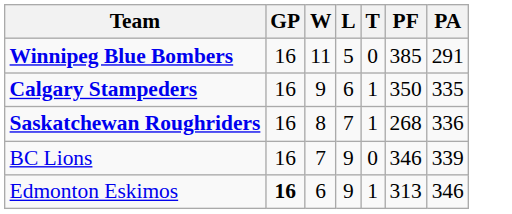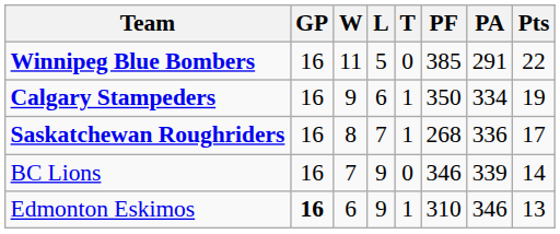 <table class="wikitable" valign="top">
 <tr>
 <th>Team</th>
 <th>GP</th>
 <th>W</th>
 <th>L</th>
 <th>T</th>
 <th>PF</th>
 <th>PA</th>
+<th>Pts</th>
 </tr>
 <tr align="center">
 <td align="left"><strong><a href='#'>Winnipeg Blue Bombers</a></strong></td>
 <td>16</td>
 <td>11</td>
 <td>5</td>
 <td>0</td>
 <td>385</td>
 <td>291</td>
+<td>22</td>
 </tr>
 <tr align="center">
 <td align="left"><strong><a href='#'>Calgary Stampeders</a></strong></td>
 <td>16</td>
 <td>9</td>
 <td>6</td>
 <td>1</td>
 <td>350</td>
-<td>335</td>
+<td>334</td>
+<td>19</td>
 </tr>
 <tr align="center">
 <td align="left"><strong><a href='#'>Saskatchewan Roughriders</a></strong></td>
 <td>16</td>
 <td>8</td>
 <td>7</td>
 <td>1</td>
 <td>268</td>
 <td>336</td>
+<td>17</td>
 </tr>
 <tr align="center">
 <td align="left"><a href='#'>BC Lions</a></td>
 <td>16</td>
 <td>7</td>
 <td>9</td>
 <td>0</td>
 <td>346</td>
 <td>339</td>
+<td>14</td>
 </tr>
 <tr align="center">
 <td align="left"><a href='#'>Edmonton Eskimos</a></td>
 <td><strong>16</strong></td>
 <td>6</td>
 <td>9</td>
 <td>1</td>
-<td>313</td>
+<td>310</td>
 <td>346</td>
+<td>13</td>
 </tr>
 </table>
